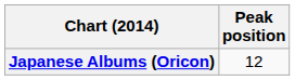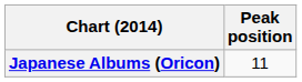 <table class="wikitable plainrowheaders">
 <tr>
 <th scope="col">Chart (2014)</th>
 <th scope="col">Peak<br>position</th>
 </tr>
 <tr>
 <th scope="row"><a href='#'>Japanese Albums</a> (<a href='#'>Oricon</a>)</th>
-<td align=center>12</td>
+<td align=center>11</td>
 </tr>
 </table>
